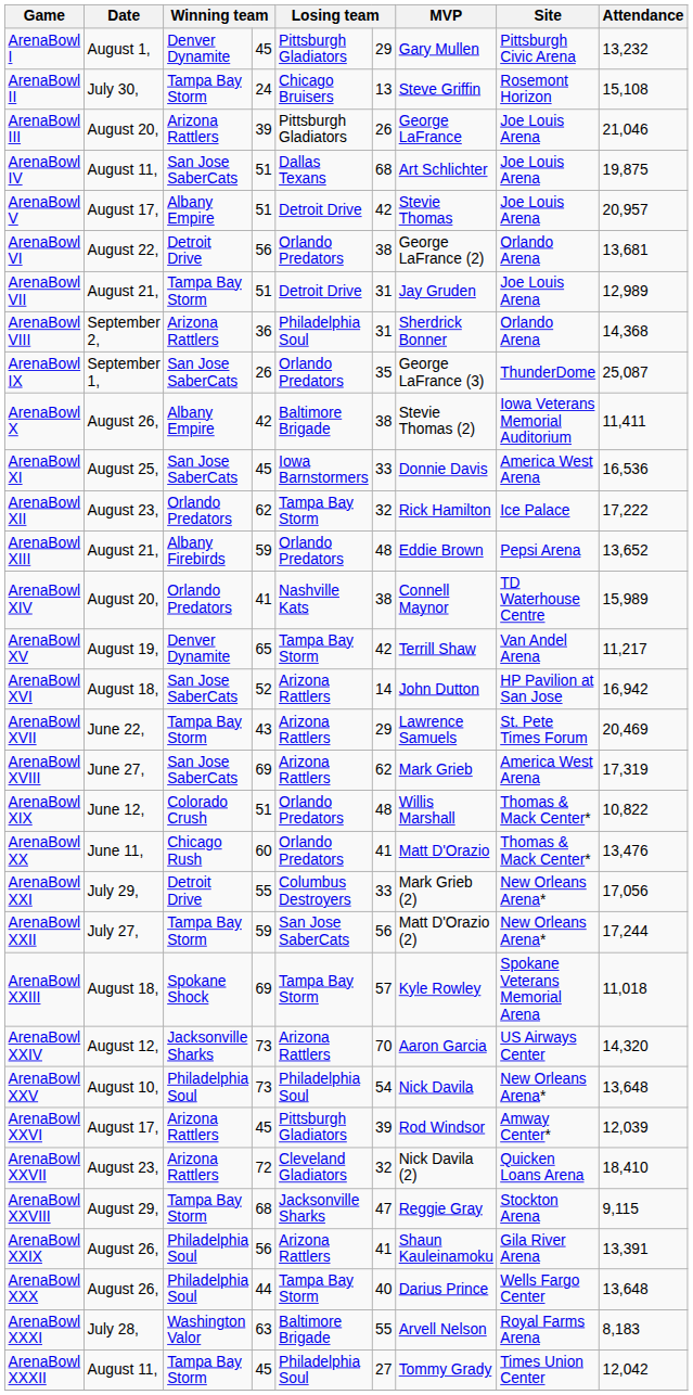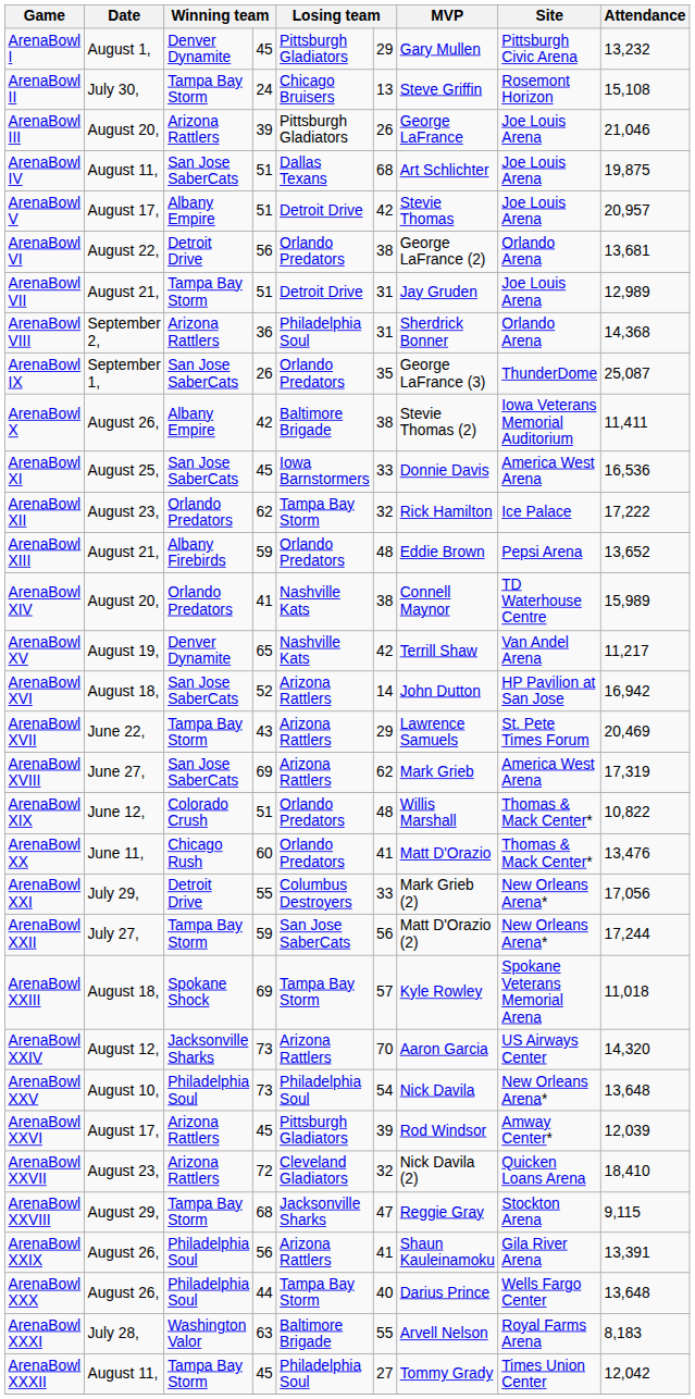 <table class="wikitable sortable">
 <tr>
 <th>Game</th>
 <th>Date</th>
 <th colspan="2">Winning team</th>
 <th colspan="2">Losing team</th>
 <th colspan="1">MVP</th>
 <th>Site</th>
 <th>Attendance</th>
 </tr>
 <tr>
 <td><a href='#'>ArenaBowl I</a></td>
 <td>August 1, </td>
 <td><a href='#'>Denver Dynamite</a></td>
 <td>45</td>
 <td><a href='#'>Pittsburgh Gladiators</a></td>
 <td>29</td>
 <td><a href='#'>Gary Mullen</a></td>
 <td><a href='#'>Pittsburgh Civic Arena</a></td>
 <td>13,232</td>
 </tr>
 <tr>
 <td><a href='#'>ArenaBowl II</a></td>
 <td>July 30, </td>
 <td><a href='#'>Tampa Bay Storm</a></td>
 <td>24</td>
 <td><a href='#'>Chicago Bruisers</a></td>
 <td>13</td>
 <td><a href='#'>Steve Griffin</a></td>
 <td><a href='#'>Rosemont Horizon</a></td>
 <td>15,108</td>
 </tr>
 <tr>
 <td><a href='#'>ArenaBowl III</a></td>
 <td>August 20, </td>
 <td><a href='#'>Arizona Rattlers</a></td>
 <td>39</td>
 <td>Pittsburgh Gladiators</td>
 <td>26</td>
 <td><a href='#'>George LaFrance</a></td>
 <td><a href='#'>Joe Louis Arena</a></td>
 <td>21,046</td>
 </tr>
 <tr>
 <td><a href='#'>ArenaBowl IV</a></td>
 <td>August 11, </td>
 <td><a href='#'>San Jose SaberCats</a></td>
 <td>51</td>
 <td><a href='#'>Dallas Texans</a></td>
 <td>68</td>
 <td><a href='#'>Art Schlichter</a></td>
 <td><a href='#'>Joe Louis Arena</a></td>
 <td>19,875</td>
 </tr>
 <tr>
 <td><a href='#'>ArenaBowl V</a></td>
 <td>August 17, </td>
 <td><a href='#'>Albany Empire</a></td>
 <td>51</td>
 <td><a href='#'>Detroit Drive</a></td>
 <td>42</td>
 <td><a href='#'>Stevie Thomas</a></td>
 <td><a href='#'>Joe Louis Arena</a></td>
 <td>20,957</td>
 </tr>
 <tr>
 <td><a href='#'>ArenaBowl VI</a></td>
 <td>August 22, </td>
 <td><a href='#'>Detroit Drive</a></td>
 <td>56</td>
 <td><a href='#'>Orlando Predators</a></td>
 <td>38</td>
 <td>George LaFrance (2)</td>
 <td><a href='#'>Orlando Arena</a></td>
 <td>13,681</td>
 </tr>
 <tr>
 <td><a href='#'>ArenaBowl VII</a></td>
 <td>August 21, </td>
 <td><a href='#'>Tampa Bay Storm</a></td>
 <td>51</td>
 <td><a href='#'>Detroit Drive</a></td>
 <td>31</td>
 <td><a href='#'>Jay Gruden</a></td>
 <td><a href='#'>Joe Louis Arena</a></td>
 <td>12,989</td>
 </tr>
 <tr>
 <td><a href='#'>ArenaBowl VIII</a></td>
 <td>September 2, </td>
 <td><a href='#'>Arizona Rattlers</a></td>
 <td>36</td>
 <td><a href='#'>Philadelphia Soul</a></td>
 <td>31</td>
 <td><a href='#'>Sherdrick Bonner</a></td>
 <td><a href='#'>Orlando Arena</a></td>
 <td>14,368</td>
 </tr>
 <tr>
 <td><a href='#'>ArenaBowl IX</a></td>
 <td>September 1, </td>
 <td><a href='#'>San Jose SaberCats</a></td>
 <td>26</td>
 <td><a href='#'>Orlando Predators</a></td>
 <td>35</td>
 <td>George LaFrance (3)</td>
 <td><a href='#'>ThunderDome</a></td>
 <td>25,087</td>
 </tr>
 <tr>
 <td><a href='#'>ArenaBowl X</a></td>
 <td>August 26, </td>
 <td><a href='#'>Albany Empire</a></td>
 <td>42</td>
 <td><a href='#'>Baltimore Brigade</a></td>
 <td>38</td>
 <td>Stevie Thomas (2)</td>
 <td><a href='#'>Iowa Veterans Memorial Auditorium</a></td>
 <td>11,411</td>
 </tr>
 <tr>
 <td><a href='#'>ArenaBowl XI</a></td>
 <td>August 25, </td>
 <td><a href='#'>San Jose SaberCats</a></td>
 <td>45</td>
 <td><a href='#'>Iowa Barnstormers</a></td>
 <td>33</td>
 <td><a href='#'>Donnie Davis</a></td>
 <td><a href='#'>America West Arena</a></td>
 <td>16,536</td>
 </tr>
 <tr>
 <td><a href='#'>ArenaBowl XII</a></td>
 <td>August 23, </td>
 <td><a href='#'>Orlando Predators</a></td>
 <td>62</td>
 <td><a href='#'>Tampa Bay Storm</a></td>
 <td>32</td>
 <td><a href='#'>Rick Hamilton</a></td>
 <td><a href='#'>Ice Palace</a></td>
 <td>17,222</td>
 </tr>
 <tr>
 <td><a href='#'>ArenaBowl XIII</a></td>
 <td>August 21,</td>
 <td><a href='#'>Albany Firebirds</a></td>
 <td>59</td>
 <td><a href='#'>Orlando Predators</a></td>
 <td>48</td>
 <td><a href='#'>Eddie Brown</a></td>
 <td><a href='#'>Pepsi Arena</a></td>
 <td>13,652</td>
 </tr>
 <tr>
 <td><a href='#'>ArenaBowl XIV</a></td>
 <td>August 20, </td>
 <td><a href='#'>Orlando Predators</a></td>
 <td>41</td>
 <td><a href='#'>Nashville Kats</a></td>
 <td>38</td>
 <td><a href='#'>Connell Maynor</a></td>
 <td><a href='#'>TD Waterhouse Centre</a></td>
 <td>15,989</td>
 </tr>
 <tr>
 <td><a href='#'>ArenaBowl XV</a></td>
 <td>August 19, </td>
 <td><a href='#'>Denver Dynamite</a></td>
 <td>65</td>
-<td><a href='#'>Tampa Bay Storm</a></td>
+<td><a href='#'>Nashville Kats</a></td>
 <td>42</td>
 <td><a href='#'>Terrill Shaw</a></td>
 <td><a href='#'>Van Andel Arena</a></td>
 <td>11,217</td>
 </tr>
 <tr>
 <td><a href='#'>ArenaBowl XVI</a></td>
 <td>August 18, </td>
 <td><a href='#'>San Jose SaberCats</a></td>
 <td>52</td>
 <td><a href='#'>Arizona Rattlers</a></td>
 <td>14</td>
 <td><a href='#'>John Dutton</a></td>
 <td><a href='#'>HP Pavilion at San Jose</a></td>
 <td>16,942</td>
 </tr>
 <tr>
 <td><a href='#'>ArenaBowl XVII</a></td>
 <td>June 22, </td>
 <td><a href='#'>Tampa Bay Storm</a></td>
 <td>43</td>
 <td><a href='#'>Arizona Rattlers</a></td>
 <td>29</td>
 <td><a href='#'>Lawrence Samuels</a></td>
 <td><a href='#'>St. Pete Times Forum</a></td>
 <td>20,469</td>
 </tr>
 <tr>
 <td><a href='#'>ArenaBowl XVIII</a></td>
 <td>June 27, </td>
 <td><a href='#'>San Jose SaberCats</a></td>
 <td>69</td>
 <td><a href='#'>Arizona Rattlers</a></td>
 <td>62</td>
 <td><a href='#'>Mark Grieb</a></td>
 <td><a href='#'>America West Arena</a></td>
 <td>17,319</td>
 </tr>
 <tr>
 <td><a href='#'>ArenaBowl XIX</a></td>
 <td>June 12, </td>
 <td><a href='#'>Colorado Crush</a></td>
 <td>51</td>
 <td><a href='#'>Orlando Predators</a></td>
 <td>48</td>
 <td><a href='#'>Willis Marshall</a></td>
 <td><a href='#'>Thomas & Mack Center</a>*</td>
 <td>10,822</td>
 </tr>
 <tr>
 <td><a href='#'>ArenaBowl XX</a></td>
 <td>June 11, </td>
 <td><a href='#'>Chicago Rush</a></td>
 <td>60</td>
 <td><a href='#'>Orlando Predators</a></td>
 <td>41</td>
 <td><a href='#'>Matt D'Orazio</a></td>
 <td><a href='#'>Thomas & Mack Center</a>*</td>
 <td>13,476</td>
 </tr>
 <tr>
 <td><a href='#'>ArenaBowl XXI</a></td>
 <td>July 29, </td>
 <td><a href='#'>Detroit Drive</a></td>
 <td>55</td>
 <td><a href='#'>Columbus Destroyers</a></td>
 <td>33</td>
 <td>Mark Grieb (2)</td>
 <td><a href='#'>New Orleans Arena</a>*</td>
 <td>17,056</td>
 </tr>
 <tr>
 <td><a href='#'>ArenaBowl XXII</a></td>
 <td>July 27, </td>
 <td><a href='#'>Tampa Bay Storm</a></td>
 <td>59</td>
 <td><a href='#'>San Jose SaberCats</a></td>
 <td>56</td>
 <td>Matt D'Orazio (2)</td>
 <td><a href='#'>New Orleans Arena</a>*</td>
 <td>17,244</td>
 </tr>
 <tr>
 <td><a href='#'>ArenaBowl XXIII</a></td>
 <td>August 18,  </td>
 <td><a href='#'>Spokane Shock</a></td>
 <td>69</td>
 <td><a href='#'>Tampa Bay Storm</a></td>
 <td>57</td>
 <td><a href='#'>Kyle Rowley</a></td>
 <td><a href='#'>Spokane Veterans Memorial Arena</a></td>
 <td>11,018</td>
 </tr>
 <tr>
 <td><a href='#'>ArenaBowl XXIV</a></td>
 <td>August 12, </td>
 <td><a href='#'>Jacksonville Sharks</a></td>
 <td>73</td>
 <td><a href='#'>Arizona Rattlers</a></td>
 <td>70</td>
 <td><a href='#'>Aaron Garcia</a></td>
 <td><a href='#'>US Airways Center</a></td>
 <td>14,320</td>
 </tr>
 <tr>
 <td><a href='#'>ArenaBowl XXV</a></td>
 <td>August 10, </td>
 <td><a href='#'>Philadelphia Soul</a></td>
 <td>73</td>
 <td><a href='#'>Philadelphia Soul</a></td>
 <td>54</td>
 <td><a href='#'>Nick Davila</a></td>
 <td><a href='#'>New Orleans Arena</a>*</td>
 <td>13,648</td>
 </tr>
 <tr>
 <td><a href='#'>ArenaBowl XXVI</a></td>
 <td>August 17, </td>
 <td><a href='#'>Arizona Rattlers</a></td>
 <td>45</td>
 <td><a href='#'>Pittsburgh Gladiators</a></td>
 <td>39</td>
 <td><a href='#'>Rod Windsor</a></td>
 <td><a href='#'>Amway Center</a>*</td>
 <td>12,039</td>
 </tr>
 <tr>
 <td><a href='#'>ArenaBowl XXVII</a></td>
 <td>August 23, </td>
 <td><a href='#'>Arizona Rattlers</a></td>
 <td>72</td>
 <td><a href='#'>Cleveland Gladiators</a></td>
 <td>32</td>
 <td>Nick Davila (2)</td>
 <td><a href='#'>Quicken Loans Arena</a></td>
 <td>18,410</td>
 </tr>
 <tr>
 <td><a href='#'>ArenaBowl XXVIII</a></td>
 <td>August 29, </td>
 <td><a href='#'>Tampa Bay Storm</a></td>
 <td>68</td>
 <td><a href='#'>Jacksonville Sharks</a></td>
 <td>47</td>
 <td><a href='#'>Reggie Gray</a></td>
 <td><a href='#'>Stockton Arena</a></td>
 <td>9,115</td>
 </tr>
 <tr>
 <td><a href='#'>ArenaBowl XXIX</a></td>
 <td>August 26, </td>
 <td><a href='#'>Philadelphia Soul</a></td>
 <td>56</td>
 <td><a href='#'>Arizona Rattlers</a></td>
 <td>41</td>
 <td><a href='#'>Shaun Kauleinamoku</a></td>
 <td><a href='#'>Gila River Arena</a></td>
 <td>13,391</td>
 </tr>
 <tr>
 <td><a href='#'>ArenaBowl XXX</a></td>
 <td>August 26, </td>
 <td><a href='#'>Philadelphia Soul</a></td>
 <td>44</td>
 <td><a href='#'>Tampa Bay Storm</a></td>
 <td>40</td>
 <td><a href='#'>Darius Prince</a></td>
 <td><a href='#'>Wells Fargo Center</a></td>
 <td>13,648</td>
 </tr>
 <tr>
 <td><a href='#'>ArenaBowl XXXI</a></td>
 <td>July 28, </td>
 <td><a href='#'>Washington Valor</a></td>
 <td>63</td>
 <td><a href='#'>Baltimore Brigade</a></td>
 <td>55</td>
 <td><a href='#'>Arvell Nelson</a></td>
 <td><a href='#'>Royal Farms Arena</a></td>
 <td>8,183</td>
 </tr>
 <tr>
 <td><a href='#'>ArenaBowl XXXII</a></td>
 <td>August 11, </td>
 <td><a href='#'>Tampa Bay Storm</a></td>
 <td>45</td>
 <td><a href='#'>Philadelphia Soul</a></td>
 <td>27</td>
 <td><a href='#'>Tommy Grady</a></td>
 <td><a href='#'>Times Union Center</a></td>
 <td>12,042</td>
 </tr>
 <tr>
 </tr>
 </table>
